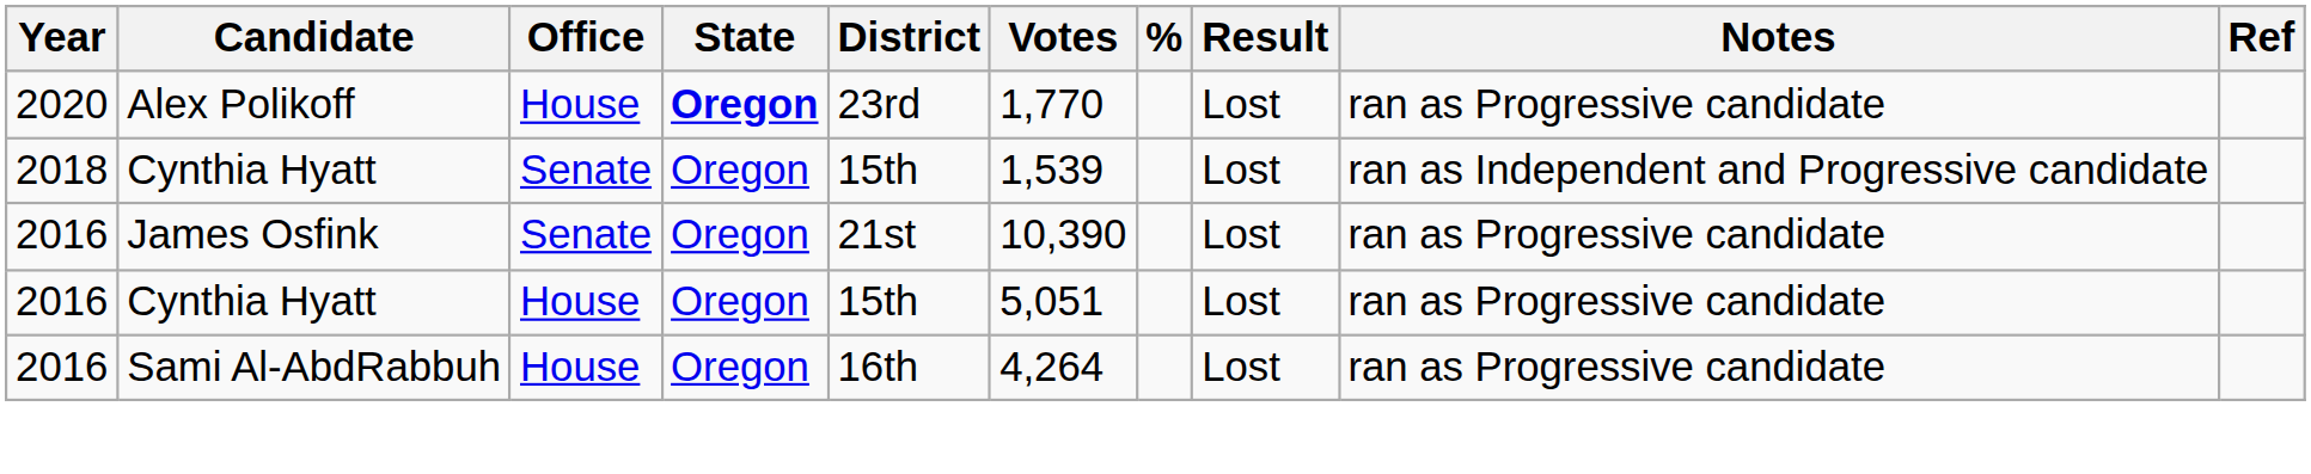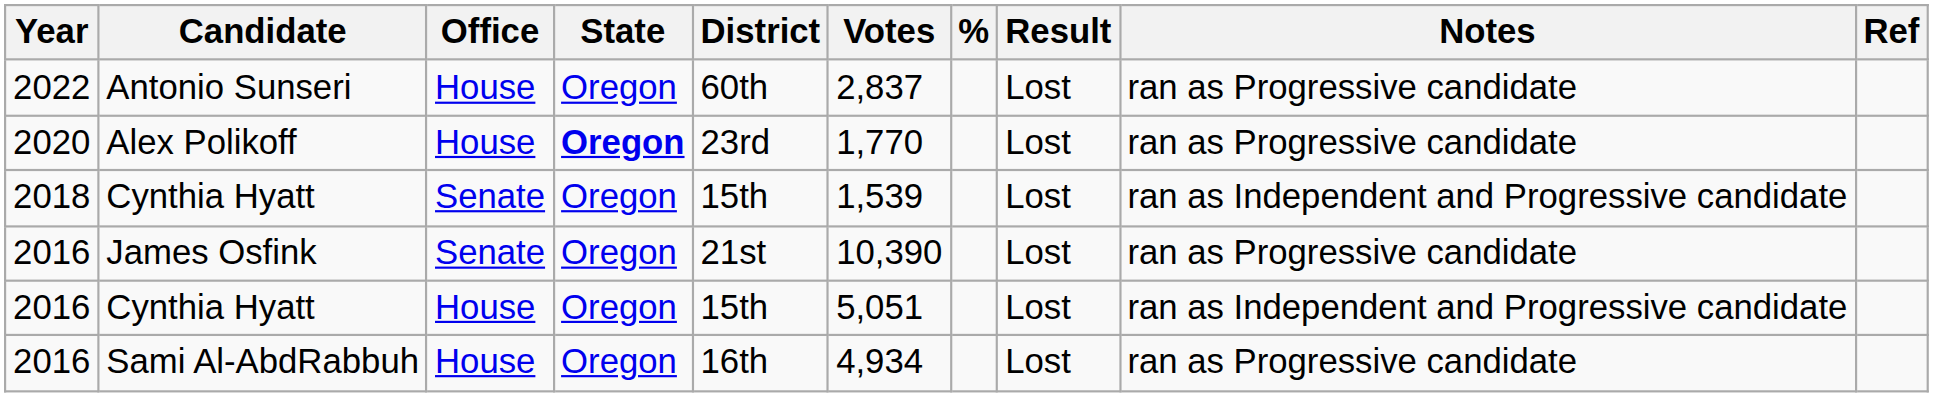 <table class="wikitable sortable" style="font-size:100%">
 <tr>
 <th>Year</th>
 <th>Candidate</th>
 <th>Office</th>
 <th>State</th>
 <th>District</th>
 <th>Votes</th>
 <th>%</th>
 <th>Result</th>
 <th>Notes</th>
 <th>Ref</th>
+</tr>
+<tr>
+<td>2022</td>
+<td>Antonio Sunseri</td>
+<td><a href='#'>House</a></td>
+<td><a href='#'>Oregon</a></td>
+<td>60th</td>
+<td>2,837</td>
+<td></td>
+<td> Lost</td>
+<td>ran as Progressive candidate</td>
+<td></td>
 </tr>
 <tr>
 <td>2020</td>
 <td>Alex Polikoff</td>
 <td><a href='#'>House</a></td>
 <td><strong><a href='#'>Oregon</a></strong></td>
 <td>23rd</td>
 <td>1,770</td>
 <td></td>
 <td> Lost</td>
 <td>ran as Progressive candidate</td>
 <td></td>
 </tr>
 <tr>
 <td>2018</td>
 <td>Cynthia Hyatt</td>
 <td><a href='#'>Senate</a></td>
 <td><a href='#'>Oregon</a></td>
 <td>15th</td>
 <td>1,539</td>
 <td></td>
 <td> Lost</td>
 <td>ran as Independent and Progressive candidate</td>
 <td></td>
 </tr>
 <tr>
 <td>2016</td>
 <td>James Osfink</td>
 <td><a href='#'>Senate</a></td>
 <td><a href='#'>Oregon</a></td>
 <td>21st</td>
 <td>10,390</td>
 <td></td>
 <td> Lost</td>
 <td>ran as Progressive candidate</td>
 <td></td>
 </tr>
 <tr>
 <td>2016</td>
 <td>Cynthia Hyatt</td>
 <td><a href='#'>House</a></td>
 <td><a href='#'>Oregon</a></td>
 <td>15th</td>
 <td>5,051</td>
 <td></td>
 <td> Lost</td>
-<td>ran as Progressive candidate</td>
+<td>ran as Independent and Progressive candidate</td>
 <td></td>
 </tr>
 <tr>
 <td>2016</td>
 <td>Sami Al-AbdRabbuh</td>
 <td><a href='#'>House</a></td>
 <td><a href='#'>Oregon</a></td>
 <td>16th</td>
-<td>4,264</td>
+<td>4,934</td>
 <td></td>
 <td> Lost</td>
 <td>ran as Progressive candidate</td>
 <td></td>
 </tr>
 </table>
